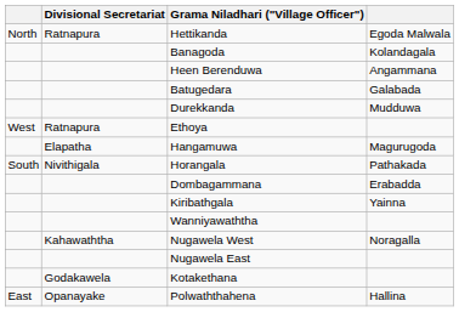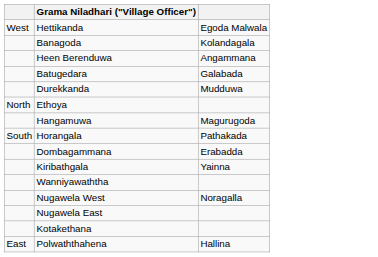 <table class="wikitable">
 <tr>
 <th></th>
-<th>Divisional Secretariat</th>
 <th>Grama Niladhari ("Village Officer")</th>
 <th></th>
 </tr>
 <tr>
-<td>North</td>
-<td>Ratnapura</td>
+<td>West</td>
 <td>Hettikanda</td>
 <td>Egoda Malwala</td>
 </tr>
 <tr>
-<td></td>
 <td></td>
 <td>Banagoda</td>
 <td>Kolandagala</td>
 </tr>
 <tr>
 <td></td>
-<td></td>
 <td>Heen Berenduwa</td>
 <td>Angammana</td>
 </tr>
 <tr>
-<td></td>
 <td></td>
 <td>Batugedara</td>
 <td>Galabada</td>
 </tr>
 <tr>
 <td></td>
-<td></td>
 <td>Durekkanda</td>
 <td>Mudduwa</td>
 </tr>
 <tr>
-<td>West</td>
-<td>Ratnapura</td>
+<td>North</td>
 <td>Ethoya</td>
 <td></td>
 </tr>
 <tr>
 <td></td>
-<td>Elapatha</td>
 <td>Hangamuwa</td>
 <td>Magurugoda</td>
 </tr>
 <tr>
 <td>South</td>
-<td>Nivithigala</td>
 <td>Horangala</td>
 <td>Pathakada</td>
 </tr>
 <tr>
-<td></td>
 <td></td>
 <td>Dombagammana</td>
 <td>Erabadda</td>
 </tr>
 <tr>
 <td></td>
-<td></td>
 <td>Kiribathgala</td>
 <td>Yainna</td>
 </tr>
 <tr>
-<td></td>
 <td></td>
 <td>Wanniyawaththa</td>
 <td></td>
 </tr>
 <tr>
 <td></td>
-<td>Kahawaththa</td>
 <td>Nugawela West</td>
 <td>Noragalla</td>
 </tr>
 <tr>
-<td></td>
 <td></td>
 <td>Nugawela East</td>
 <td></td>
 </tr>
 <tr>
 <td></td>
-<td>Godakawela</td>
 <td>Kotakethana</td>
 <td></td>
 </tr>
 <tr>
 <td>East</td>
-<td>Opanayake</td>
 <td>Polwaththahena</td>
 <td>Hallina</td>
 </tr>
 </table>
